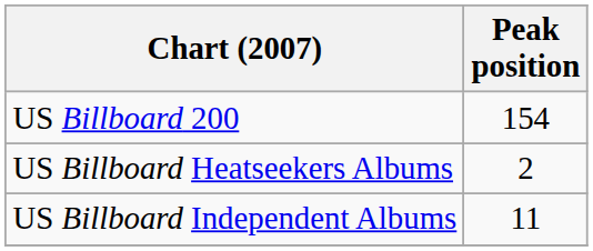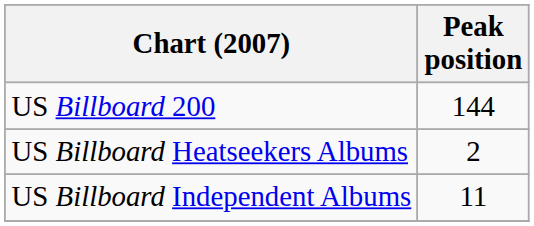 <table class="wikitable sortable">
 <tr>
 <th>Chart (2007)</th>
 <th>Peak<br>position</th>
 </tr>
 <tr>
 <td>US <a href='#'><em>Billboard</em> 200</a></td>
-<td align="center">154</td>
+<td align="center">144</td>
 </tr>
 <tr>
 <td>US <em>Billboard</em> <a href='#'>Heatseekers Albums</a></td>
 <td align="center">2</td>
 </tr>
 <tr>
 <td>US <em>Billboard</em> <a href='#'>Independent Albums</a></td>
 <td align="center">11</td>
 </tr>
 <tr>
 </tr>
 </table>
